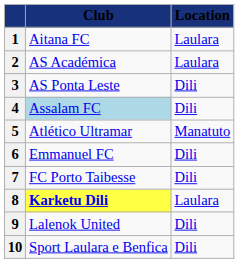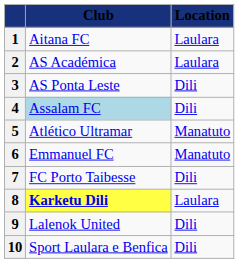 <table class="wikitable sortable" style="text-align:left">
 <tr>
 <th style="background:#17317c;"></th>
 <th style="background:#17317c;"><span>Club</span></th>
 <th style="background:#17317c;"><span>Location</span></th>
 </tr>
 <tr>
 <th>1</th>
 <td><a href='#'>Aitana FC</a></td>
 <td><a href='#'>Laulara</a></td>
 </tr>
 <tr>
 <th>2</th>
 <td><a href='#'>AS Académica</a></td>
 <td><a href='#'>Laulara</a></td>
 </tr>
 <tr>
 <th>3</th>
 <td><a href='#'>AS Ponta Leste</a></td>
 <td><a href='#'>Dili</a></td>
 </tr>
 <tr>
 <th>4</th>
 <td style="background: lightblue;"><a href='#'>Assalam FC</a></td>
 <td><a href='#'>Dili</a></td>
 </tr>
 <tr>
 <th>5</th>
 <td><a href='#'>Atlético Ultramar</a></td>
 <td><a href='#'>Manatuto</a></td>
 </tr>
 <tr>
 <th>6</th>
 <td><a href='#'>Emmanuel FC</a></td>
-<td><a href='#'>Dili</a></td>
+<td><a href='#'>Manatuto</a></td>
 </tr>
 <tr>
 <th>7</th>
 <td><a href='#'>FC Porto Taibesse</a></td>
 <td><a href='#'>Dili</a></td>
 </tr>
 <tr>
 <th>8</th>
 <td bgcolor=#ffff44><strong><a href='#'>Karketu Dili</a></strong></td>
 <td><a href='#'>Laulara</a></td>
 </tr>
 <tr>
 <th>9</th>
 <td><a href='#'>Lalenok United</a></td>
 <td><a href='#'>Dili</a></td>
 </tr>
 <tr>
 <th>10</th>
 <td><a href='#'>Sport Laulara e Benfica</a></td>
 <td><a href='#'>Dili</a></td>
 </tr>
 </table>
